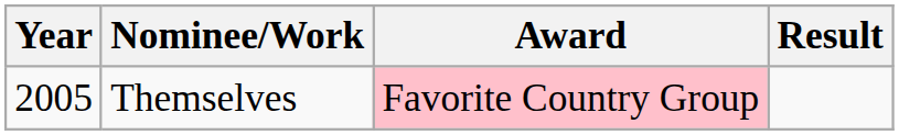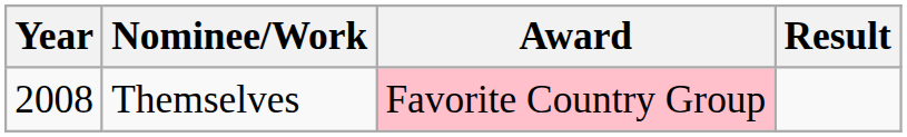 <table class="wikitable">
 <tr>
 <th>Year</th>
 <th>Nominee/Work</th>
 <th>Award</th>
 <th>Result</th>
 </tr>
 <tr>
-<td>2005</td>
+<td>2008</td>
 <td>Themselves</td>
 <td style="background: pink;">Favorite Country Group</td>
 <td></td>
 </tr>
 </table>
